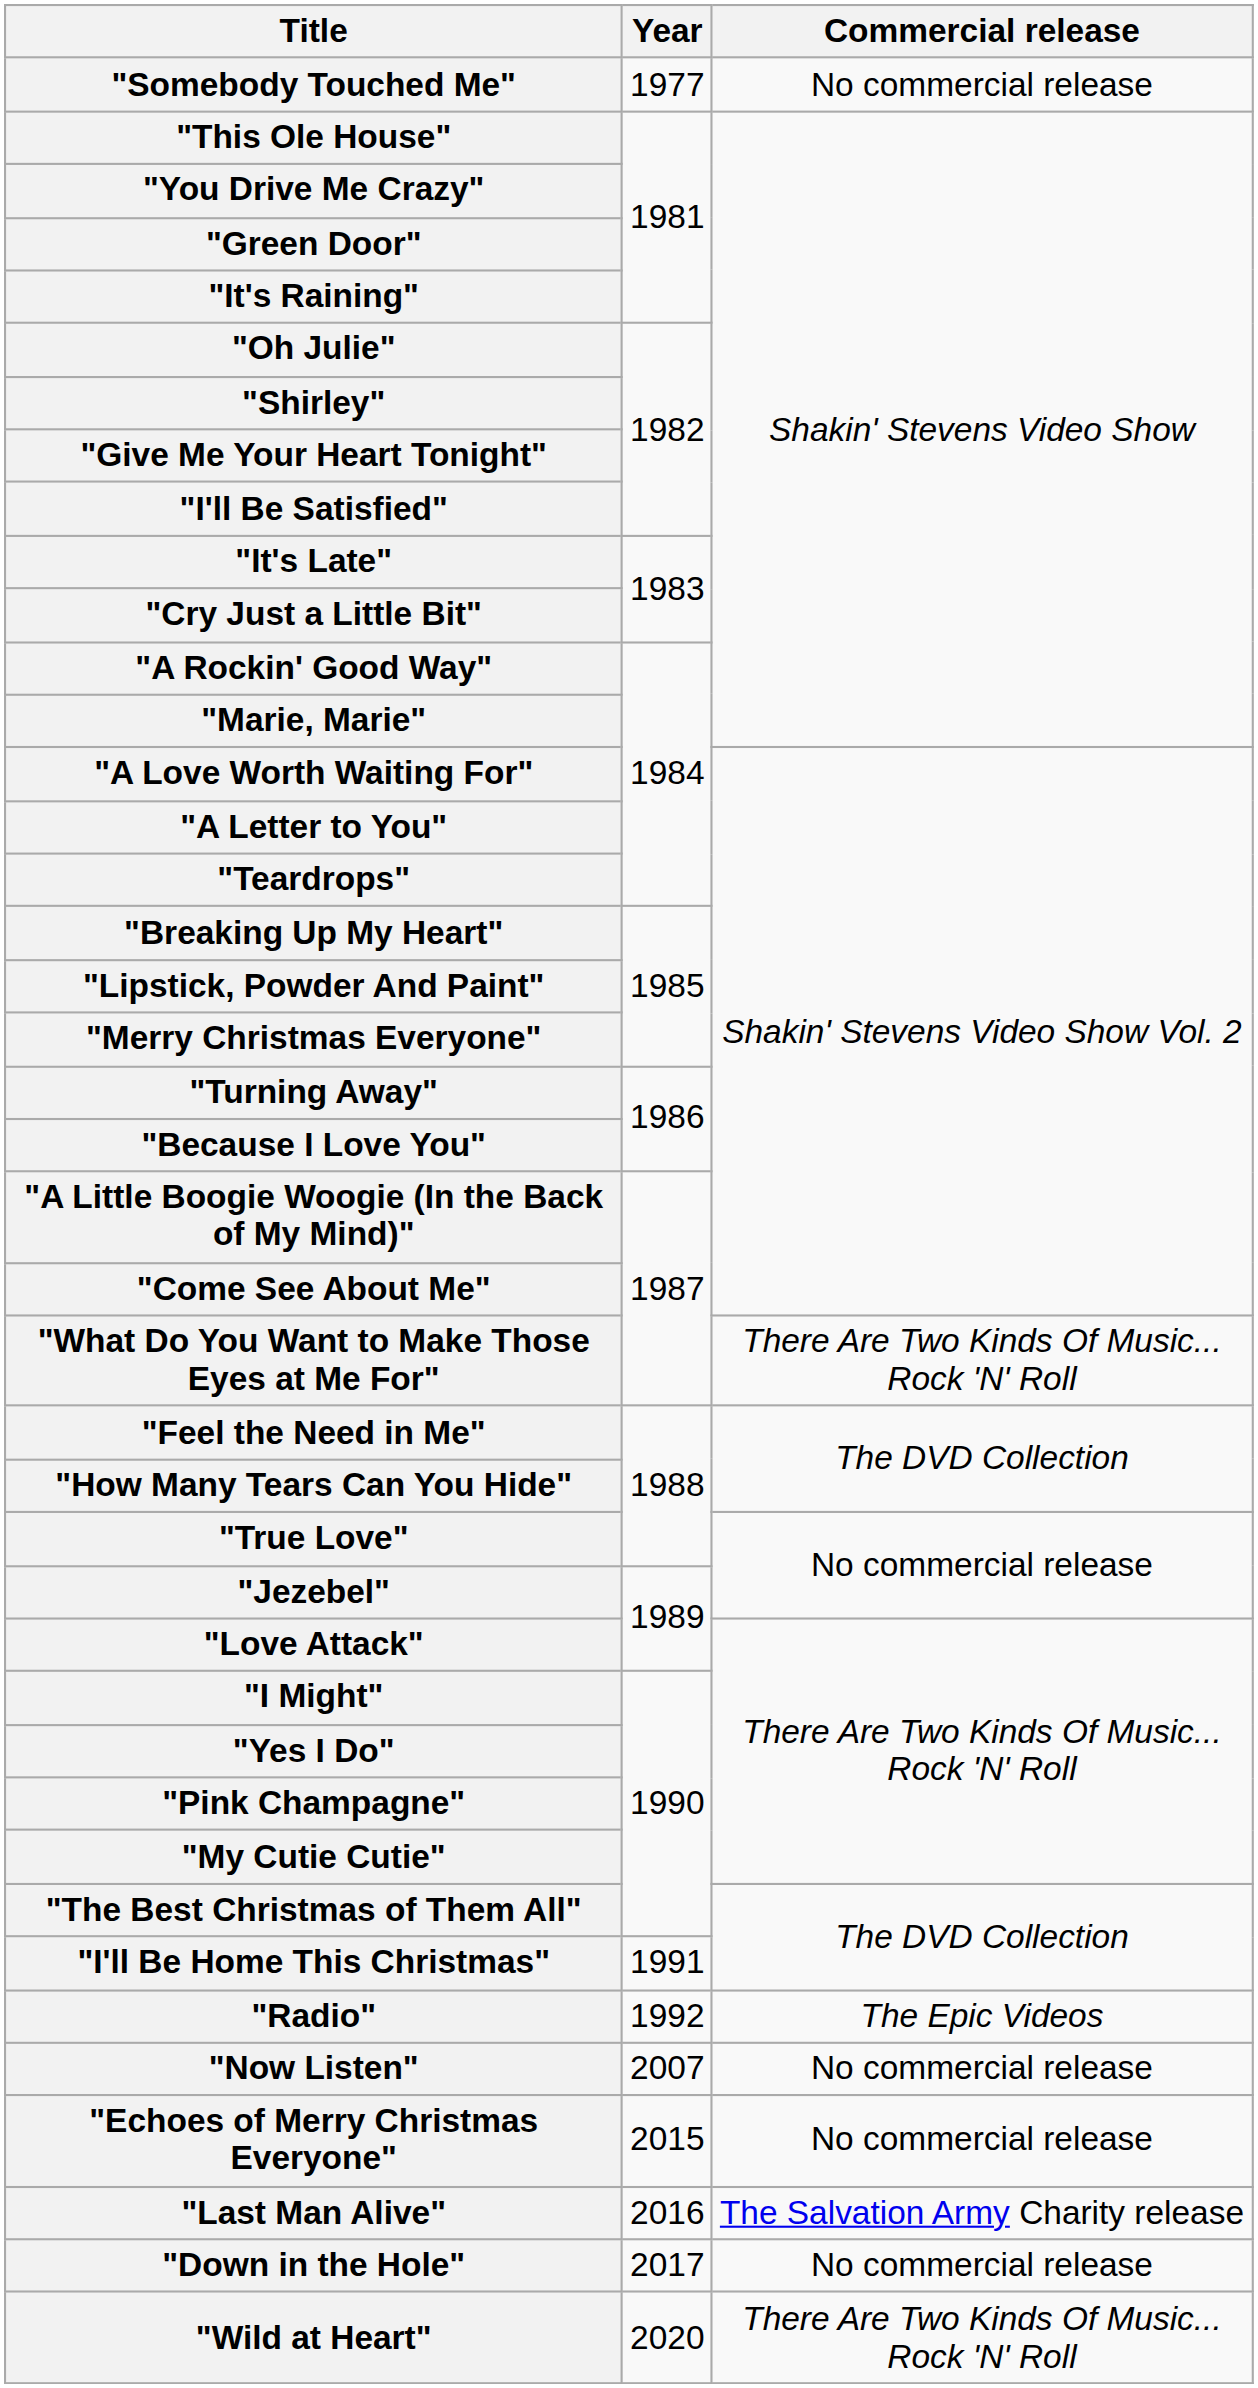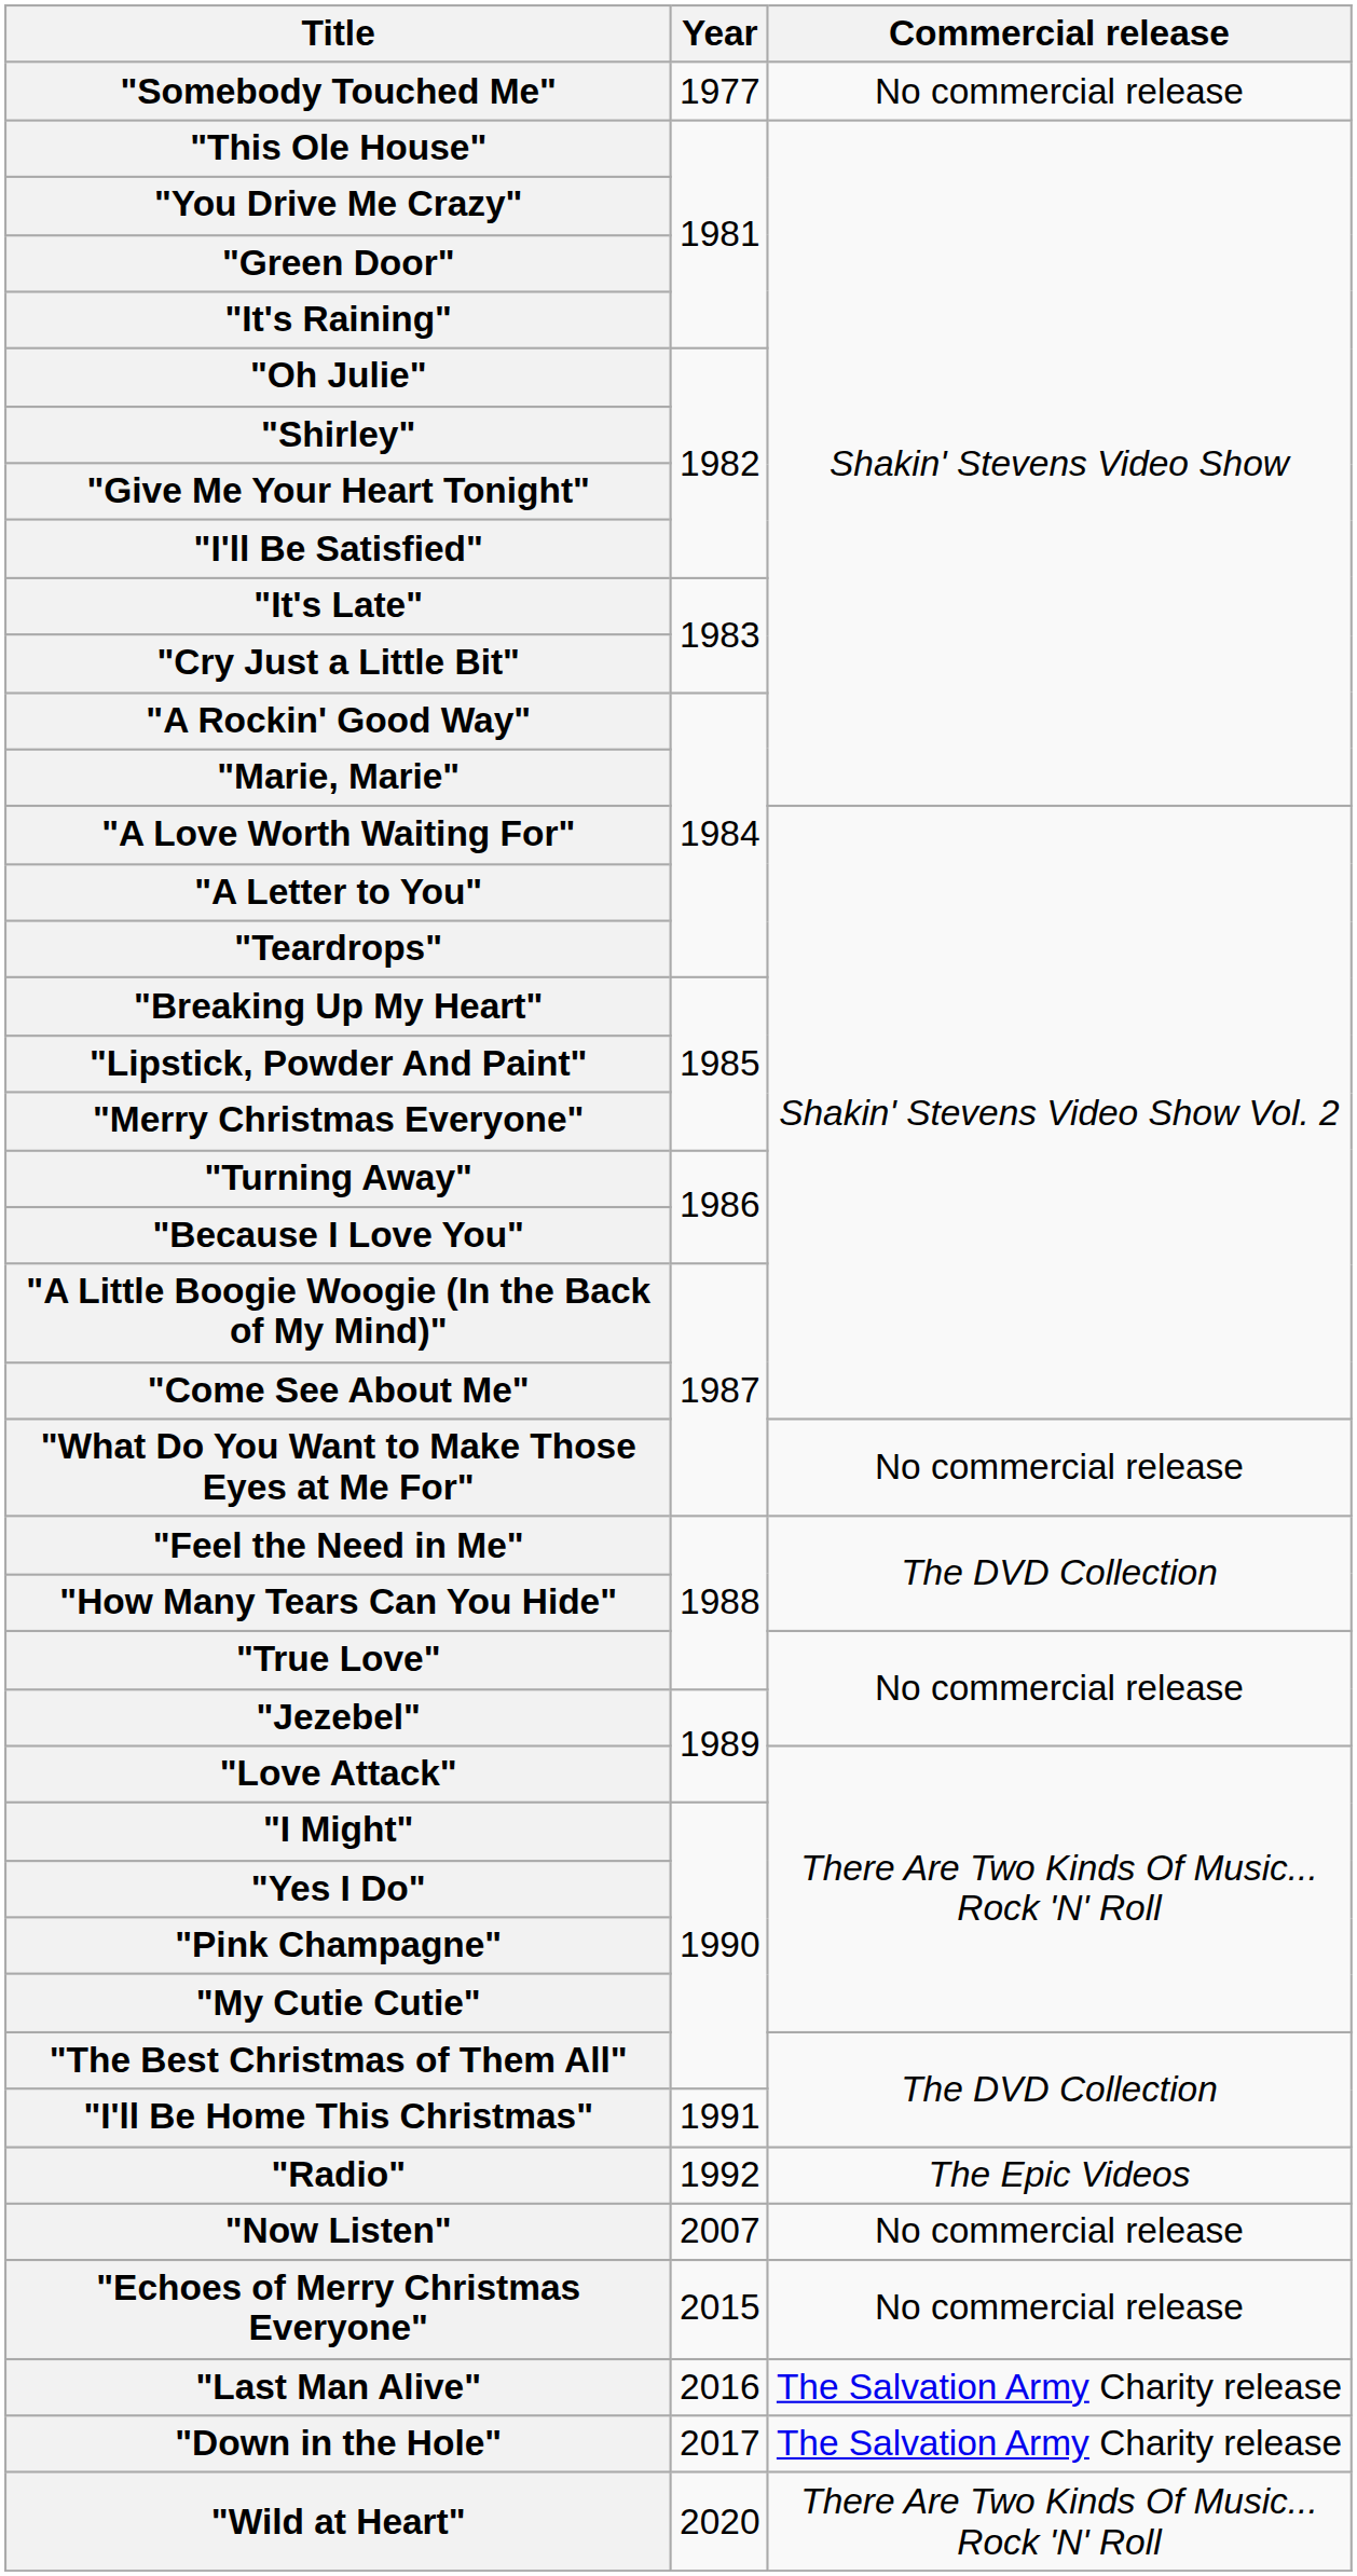 <table class="wikitable plainrowheaders" style="text-align:center;">
 <tr>
 <th scope="col" style="width:18em;">Title</th>
 <th scope="col" style="width:1em;">Year</th>
 <th scope="col">Commercial release</th>
 </tr>
 <tr>
 <th scope="row">"Somebody Touched Me"</th>
 <td>1977</td>
 <td>No commercial release</td>
 </tr>
 <tr>
 <th scope="row">"This Ole House"</th>
 <td rowspan="4">1981</td>
 <td rowspan="12"><em>Shakin' Stevens Video Show</em></td>
 </tr>
 <tr>
 <th scope="row">"You Drive Me Crazy"</th>
 </tr>
 <tr>
 <th scope="row">"Green Door"</th>
 </tr>
 <tr>
 <th scope="row">"It's Raining"</th>
 </tr>
 <tr>
 <th scope="row">"Oh Julie"</th>
 <td rowspan="4">1982</td>
 </tr>
 <tr>
 <th scope="row">"Shirley"</th>
 </tr>
 <tr>
 <th scope="row">"Give Me Your Heart Tonight"</th>
 </tr>
 <tr>
 <th scope="row">"I'll Be Satisfied"</th>
 </tr>
 <tr>
 <th scope="row">"It's Late" </th>
 <td rowspan="2">1983</td>
 </tr>
 <tr>
 <th scope="row">"Cry Just a Little Bit"</th>
 </tr>
 <tr>
 <th scope="row">"A Rockin' Good Way"</th>
 <td rowspan="5">1984</td>
 </tr>
 <tr>
 <th scope="row">"Marie, Marie"</th>
 </tr>
 <tr>
 <th scope="row">"A Love Worth Waiting For"</th>
 <td rowspan="10"><em>Shakin' Stevens Video Show Vol. 2</em></td>
 </tr>
 <tr>
 <th scope="row">"A Letter to You"</th>
 </tr>
 <tr>
 <th scope="row">"Teardrops"</th>
 </tr>
 <tr>
 <th scope="row">"Breaking Up My Heart"</th>
 <td rowspan="3">1985</td>
 </tr>
 <tr>
 <th scope="row">"Lipstick, Powder And Paint"</th>
 </tr>
 <tr>
 <th scope="row">"Merry Christmas Everyone"</th>
 </tr>
 <tr>
 <th scope="row">"Turning Away"</th>
 <td rowspan="2">1986</td>
 </tr>
 <tr>
 <th scope="row">"Because I Love You"</th>
 </tr>
 <tr>
 <th scope="row">"A Little Boogie Woogie (In the Back of My Mind)"</th>
 <td rowspan="3">1987</td>
 </tr>
 <tr>
 <th scope="row">"Come See About Me"</th>
 </tr>
 <tr>
 <th scope="row">"What Do You Want to Make Those Eyes at Me For"</th>
-<td><em>There Are Two Kinds Of Music...<br>Rock 'N' Roll</em></td>
+<td>No commercial release</td>
 </tr>
 <tr>
 <th scope="row">"Feel the Need in Me"</th>
 <td rowspan="3">1988</td>
 <td rowspan="2"><em>The DVD Collection</em></td>
 </tr>
 <tr>
 <th scope="row">"How Many Tears Can You Hide"</th>
 </tr>
 <tr>
 <th scope="row">"True Love"</th>
 <td rowspan="2">No commercial release</td>
 </tr>
 <tr>
 <th scope="row">"Jezebel"</th>
 <td rowspan="2">1989</td>
 </tr>
 <tr>
 <th scope="row">"Love Attack"</th>
 <td rowspan="5"><em>There Are Two Kinds Of Music...<br>Rock 'N' Roll</em></td>
 </tr>
 <tr>
 <th scope="row">"I Might"</th>
 <td rowspan="5">1990</td>
 </tr>
 <tr>
 <th scope="row">"Yes I Do"</th>
 </tr>
 <tr>
 <th scope="row">"Pink Champagne"</th>
 </tr>
 <tr>
 <th scope="row">"My Cutie Cutie"</th>
 </tr>
 <tr>
 <th scope="row">"The Best Christmas of Them All"</th>
 <td rowspan="2"><em>The DVD Collection</em></td>
 </tr>
 <tr>
 <th scope="row">"I'll Be Home This Christmas"</th>
 <td>1991</td>
 </tr>
 <tr>
 <th scope="row">"Radio"</th>
 <td>1992</td>
 <td><em>The Epic Videos</em></td>
 </tr>
 <tr>
 <th scope="row">"Now Listen"</th>
 <td>2007</td>
 <td>No commercial release</td>
 </tr>
 <tr>
 <th scope="row">"Echoes of Merry Christmas Everyone"</th>
 <td>2015</td>
 <td>No commercial release</td>
 </tr>
 <tr>
 <th scope="row">"Last Man Alive"</th>
 <td>2016</td>
 <td><a href='#'>The Salvation Army</a> Charity release</td>
 </tr>
 <tr>
 <th scope="row">"Down in the Hole"</th>
 <td>2017</td>
-<td>No commercial release</td>
+<td><a href='#'>The Salvation Army</a> Charity release</td>
 </tr>
 <tr>
 <th scope="row">"Wild at Heart"</th>
 <td>2020</td>
 <td><em>There Are Two Kinds Of Music...<br>Rock 'N' Roll</em></td>
 </tr>
 <tr>
 </tr>
 </table>
